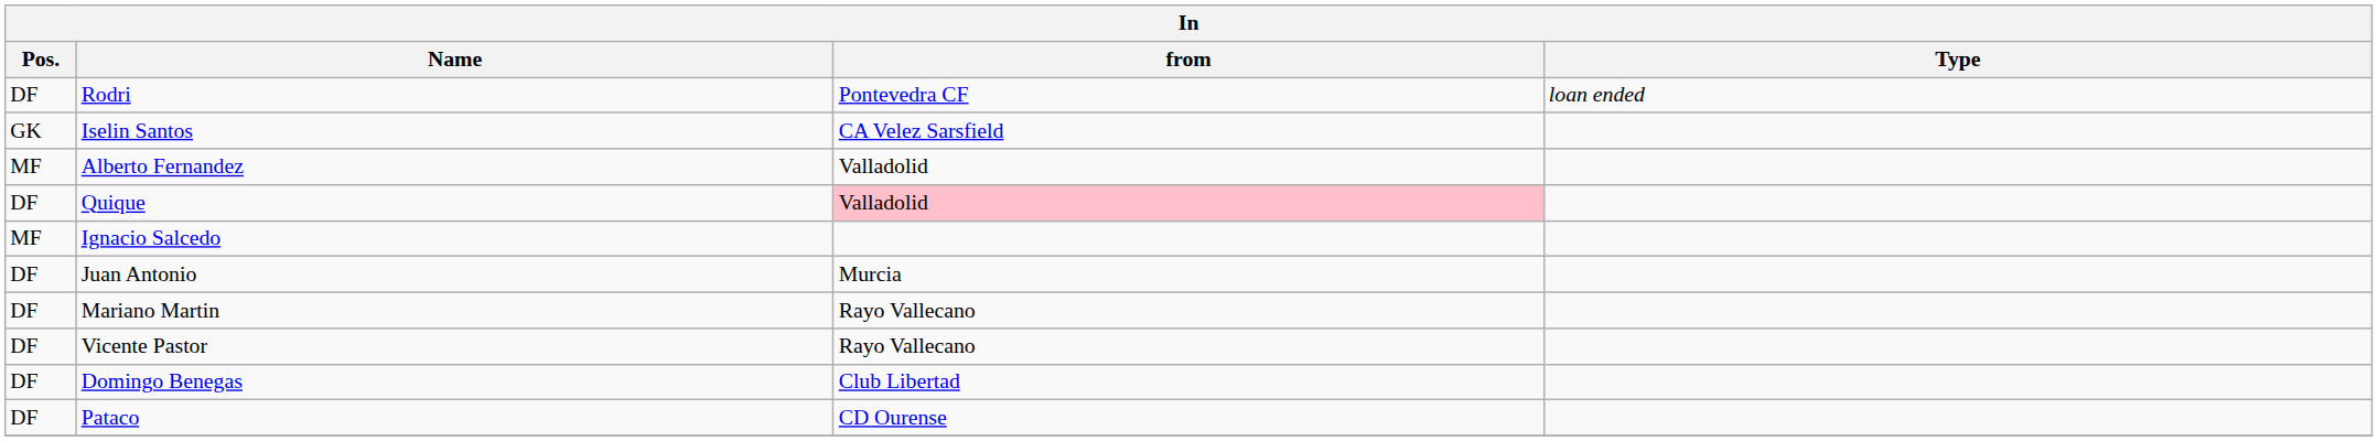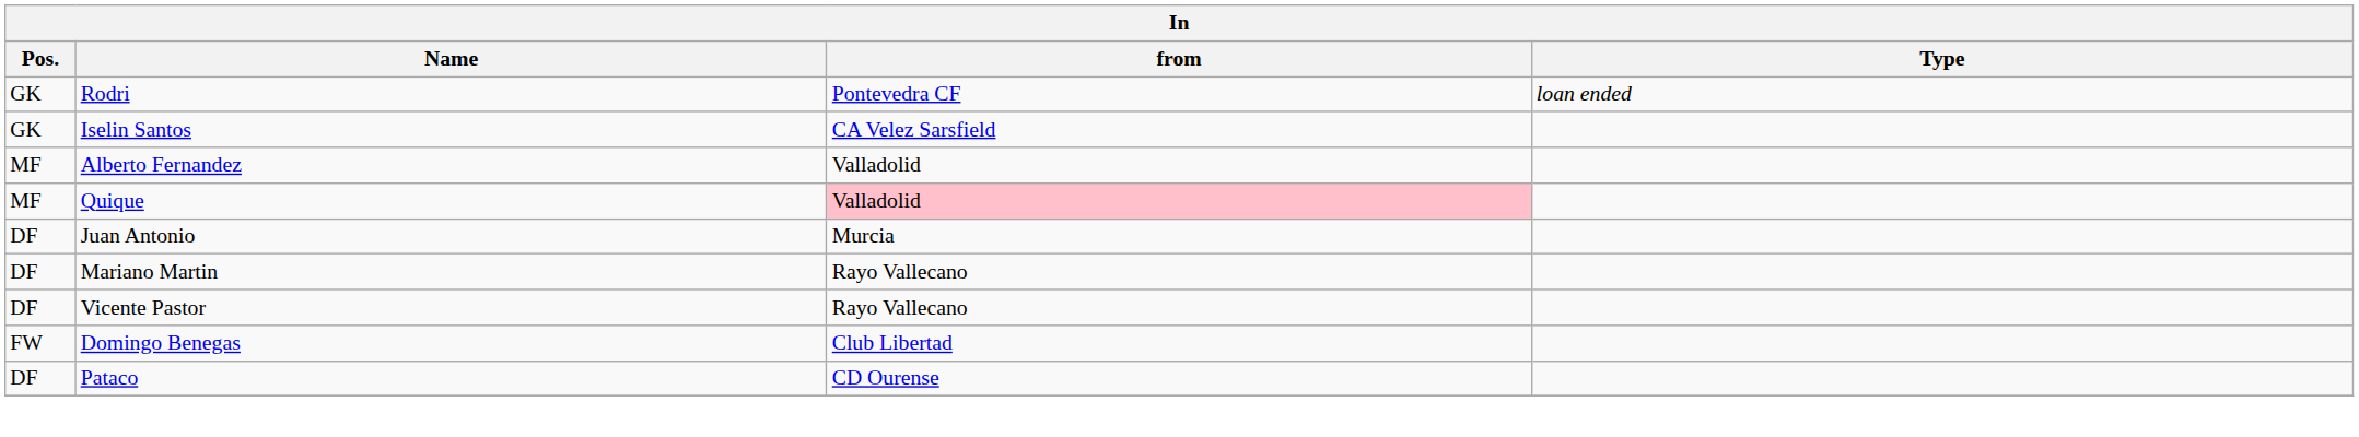 <table class="wikitable" style="font-size:90%;width:99%;">
 <tr>
 <th colspan="4">In</th>
 </tr>
 <tr>
 <th width=3%>Pos.</th>
 <th width=32%>Name</th>
 <th width=30%>from</th>
 <th width=35%>Type</th>
 </tr>
 <tr>
-<td>DF</td>
+<td>GK</td>
 <td><a href='#'>Rodri</a></td>
 <td><a href='#'>Pontevedra CF</a></td>
 <td><em>loan ended</em></td>
 </tr>
 <tr>
 <td>GK</td>
 <td><a href='#'>Iselin Santos</a></td>
 <td><a href='#'>CA Velez Sarsfield</a></td>
 <td></td>
 </tr>
 <tr>
 <td>MF</td>
 <td><a href='#'>Alberto Fernandez</a></td>
 <td>Valladolid</td>
 <td></td>
 </tr>
 <tr>
-<td>DF</td>
+<td>MF</td>
 <td><a href='#'>Quique</a></td>
 <td style="background: pink;">Valladolid</td>
-<td></td>
-</tr>
-<tr>
-<td>MF</td>
-<td><a href='#'>Ignacio Salcedo</a></td>
-<td></td>
 <td></td>
 </tr>
 <tr>
 <td>DF</td>
 <td>Juan Antonio</td>
 <td>Murcia</td>
 <td></td>
 </tr>
 <tr>
 <td>DF</td>
 <td>Mariano Martin</td>
 <td>Rayo Vallecano</td>
 <td></td>
 </tr>
 <tr>
 <td>DF</td>
 <td>Vicente Pastor</td>
 <td>Rayo Vallecano</td>
 <td></td>
 </tr>
 <tr>
-<td>DF</td>
+<td>FW</td>
 <td><a href='#'>Domingo Benegas </a></td>
 <td><a href='#'>Club Libertad</a></td>
 <td></td>
 </tr>
 <tr>
 <td>DF</td>
 <td><a href='#'>Pataco</a></td>
 <td><a href='#'>CD Ourense</a></td>
 <td></td>
 </tr>
 <tr>
 </tr>
 </table>
